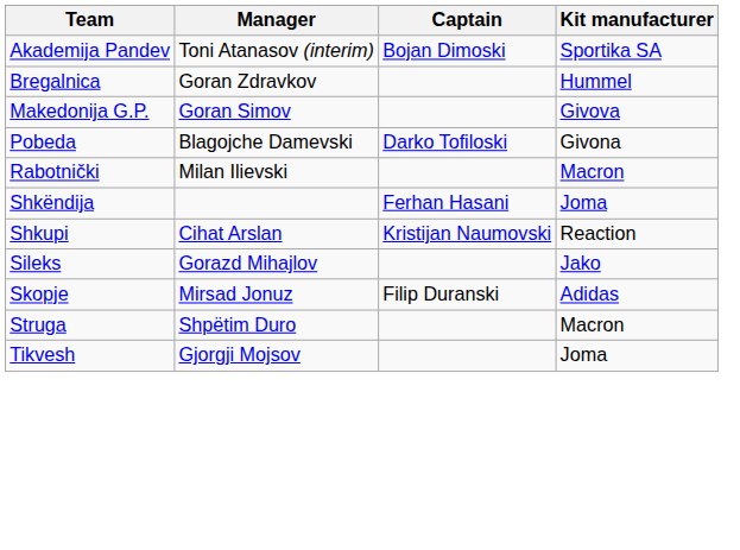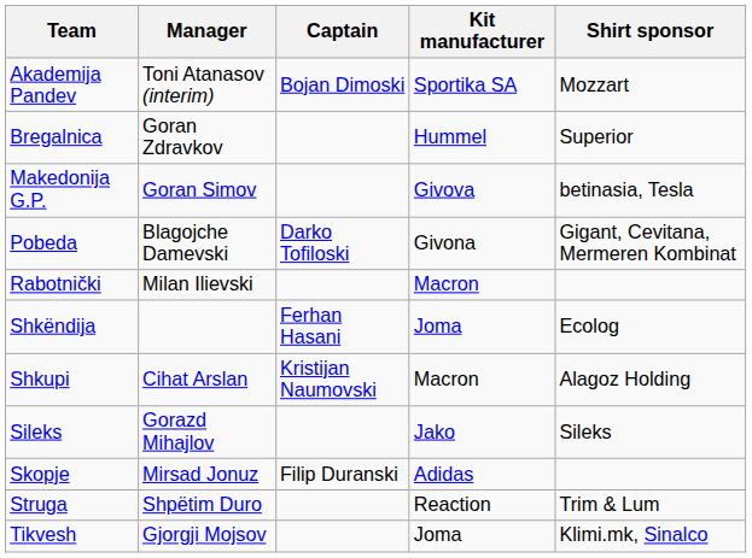 <table class="wikitable sortable">
 <tr>
 <th>Team</th>
 <th>Manager</th>
 <th>Captain</th>
 <th>Kit manufacturer</th>
+<th>Shirt sponsor</th>
 </tr>
 <tr>
 <td><a href='#'>Akademija Pandev</a></td>
 <td> Toni Atanasov <em>(interim)</em></td>
 <td> <a href='#'>Bojan Dimoski</a></td>
 <td><a href='#'>Sportika SA</a></td>
+<td>Mozzart</td>
 </tr>
 <tr>
 <td><a href='#'>Bregalnica</a></td>
 <td> Goran Zdravkov</td>
 <td> </td>
 <td><a href='#'>Hummel</a></td>
+<td>Superior</td>
 </tr>
 <tr>
 <td><a href='#'>Makedonija G.P.</a></td>
 <td> <a href='#'>Goran Simov</a></td>
 <td> </td>
 <td><a href='#'>Givova</a></td>
+<td>betinasia, Tesla</td>
 </tr>
 <tr>
 <td><a href='#'>Pobeda</a></td>
 <td> Blagojche Damevski</td>
 <td> <a href='#'>Darko Tofiloski</a></td>
 <td>Givona</td>
+<td>Gigant, Cevitana, Mermeren Kombinat</td>
 </tr>
 <tr>
 <td><a href='#'>Rabotnički</a></td>
 <td> Milan Ilievski</td>
 <td> </td>
 <td><a href='#'>Macron</a></td>
+<td></td>
 </tr>
 <tr>
 <td><a href='#'>Shkëndija</a></td>
 <td> </td>
 <td> <a href='#'>Ferhan Hasani</a></td>
 <td><a href='#'>Joma</a></td>
+<td>Ecolog</td>
 </tr>
 <tr>
 <td><a href='#'>Shkupi</a></td>
 <td> <a href='#'>Cihat Arslan</a></td>
 <td> <a href='#'>Kristijan Naumovski</a></td>
-<td>Reaction</td>
+<td>Macron</td>
+<td>Alagoz Holding</td>
 </tr>
 <tr>
 <td><a href='#'>Sileks</a></td>
 <td> <a href='#'>Gorazd Mihajlov</a></td>
 <td> </td>
 <td><a href='#'>Jako</a></td>
+<td>Sileks</td>
 </tr>
 <tr>
 <td><a href='#'>Skopje</a></td>
 <td> <a href='#'>Mirsad Jonuz</a></td>
 <td> Filip Duranski</td>
 <td><a href='#'>Adidas</a></td>
+<td></td>
 </tr>
 <tr>
 <td><a href='#'>Struga</a></td>
 <td> <a href='#'>Shpëtim Duro</a></td>
 <td> </td>
-<td>Macron</td>
+<td>Reaction</td>
+<td>Trim & Lum</td>
 </tr>
 <tr>
 <td><a href='#'>Tikvesh</a></td>
 <td> <a href='#'>Gjorgji Mojsov</a></td>
 <td> </td>
 <td>Joma</td>
+<td>Klimi.mk, <a href='#'>Sinalco</a></td>
 </tr>
 </table>
